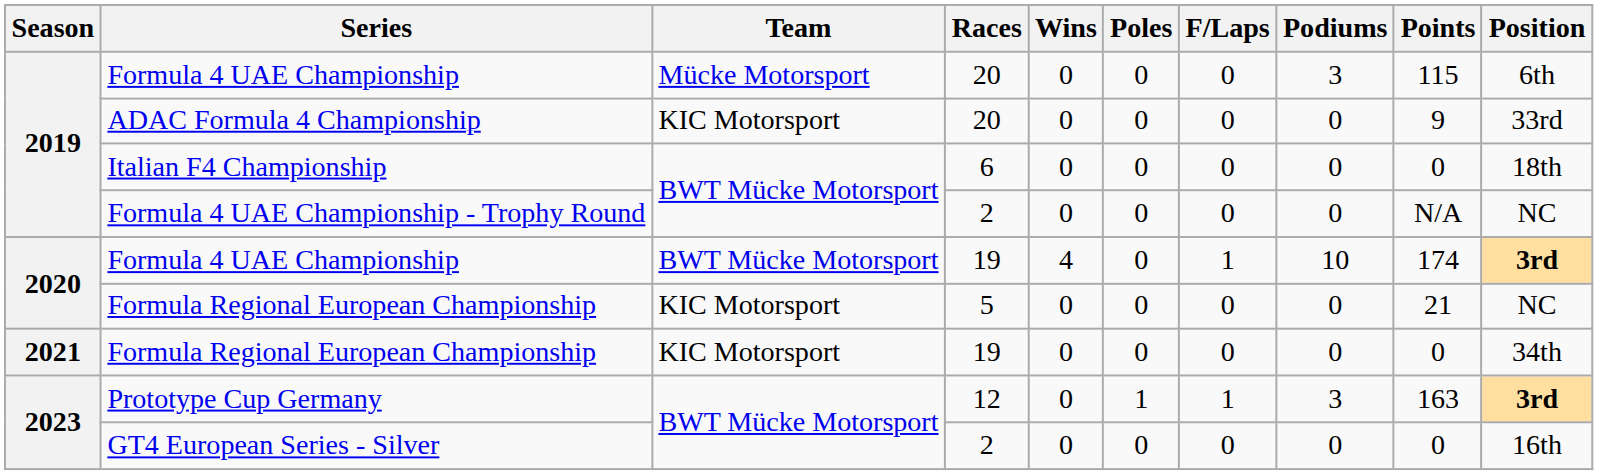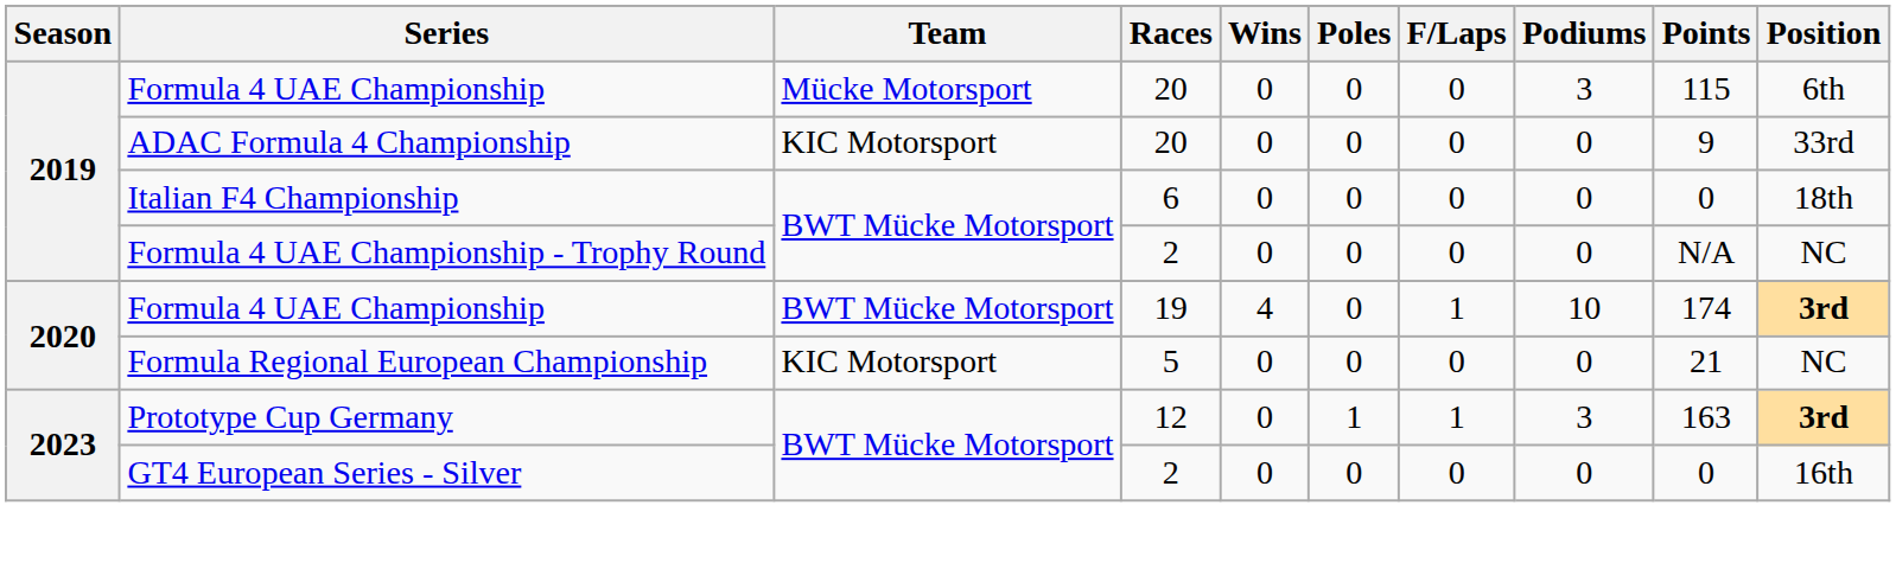 <table class="wikitable" style="font-size: 90%; text-align:center">
 <tr>
 <th>Season</th>
 <th>Series</th>
 <th>Team</th>
 <th>Races</th>
 <th>Wins</th>
 <th>Poles</th>
 <th>F/Laps</th>
 <th>Podiums</th>
 <th>Points</th>
 <th>Position</th>
 </tr>
 <tr>
 <th rowspan=4>2019</th>
 <td align=left><a href='#'>Formula 4 UAE Championship</a></td>
 <td align=left><a href='#'>Mücke Motorsport</a></td>
 <td>20</td>
 <td>0</td>
 <td>0</td>
 <td>0</td>
 <td>3</td>
 <td>115</td>
 <td>6th</td>
 </tr>
 <tr>
 <td align=left><a href='#'>ADAC Formula 4 Championship</a></td>
 <td align=left>KIC Motorsport</td>
 <td>20</td>
 <td>0</td>
 <td>0</td>
 <td>0</td>
 <td>0</td>
 <td>9</td>
 <td>33rd</td>
 </tr>
 <tr>
 <td align=left><a href='#'>Italian F4 Championship</a></td>
 <td rowspan=2 align=left><a href='#'>BWT Mücke Motorsport</a></td>
 <td>6</td>
 <td>0</td>
 <td>0</td>
 <td>0</td>
 <td>0</td>
 <td>0</td>
 <td>18th</td>
 </tr>
 <tr>
 <td align=left><a href='#'>Formula 4 UAE Championship - Trophy Round</a></td>
 <td>2</td>
 <td>0</td>
 <td>0</td>
 <td>0</td>
 <td>0</td>
 <td>N/A</td>
 <td>NC</td>
 </tr>
 <tr>
 <th rowspan=2>2020</th>
 <td align=left><a href='#'>Formula 4 UAE Championship</a></td>
 <td align=left><a href='#'>BWT Mücke Motorsport</a></td>
 <td>19</td>
 <td>4</td>
 <td>0</td>
 <td>1</td>
 <td>10</td>
 <td>174</td>
 <td style="background:#FFDF9F"><strong>3rd</strong></td>
 </tr>
 <tr>
 <td align=left><a href='#'>Formula Regional European Championship</a></td>
 <td align=left>KIC Motorsport</td>
 <td>5</td>
 <td>0</td>
 <td>0</td>
 <td>0</td>
 <td>0</td>
 <td>21</td>
 <td>NC</td>
 </tr>
 <tr>
-<th>2021</th>
-<td align=left><a href='#'>Formula Regional European Championship</a></td>
-<td align=left>KIC Motorsport</td>
-<td>19</td>
-<td>0</td>
-<td>0</td>
-<td>0</td>
-<td>0</td>
-<td>0</td>
-<td>34th</td>
-</tr>
-<tr>
 <th rowspan="2">2023</th>
 <td align=left><a href='#'>Prototype Cup Germany</a></td>
 <td rowspan="2" align="left"><a href='#'>BWT Mücke Motorsport</a></td>
 <td>12</td>
 <td>0</td>
 <td>1</td>
 <td>1</td>
 <td>3</td>
 <td>163</td>
 <td style="background:#FFDF9F"><strong>3rd</strong></td>
 </tr>
 <tr>
 <td align=left><a href='#'>GT4 European Series - Silver</a></td>
 <td>2</td>
 <td>0</td>
 <td>0</td>
 <td>0</td>
 <td>0</td>
 <td>0</td>
 <td>16th</td>
 </tr>
 </table>
